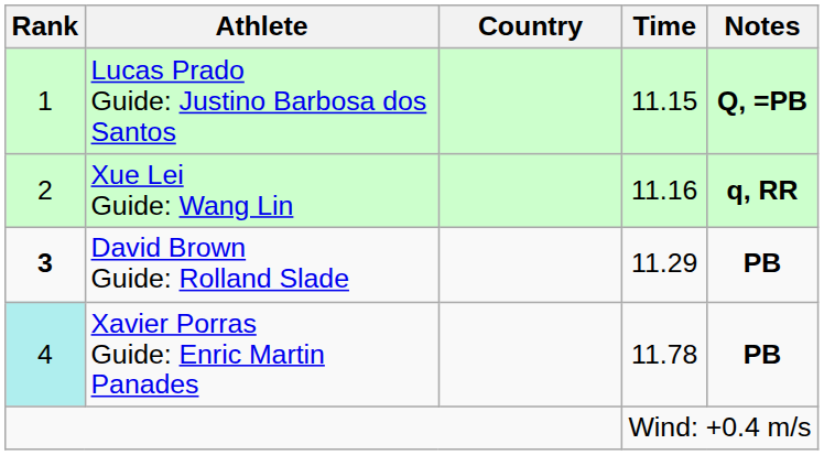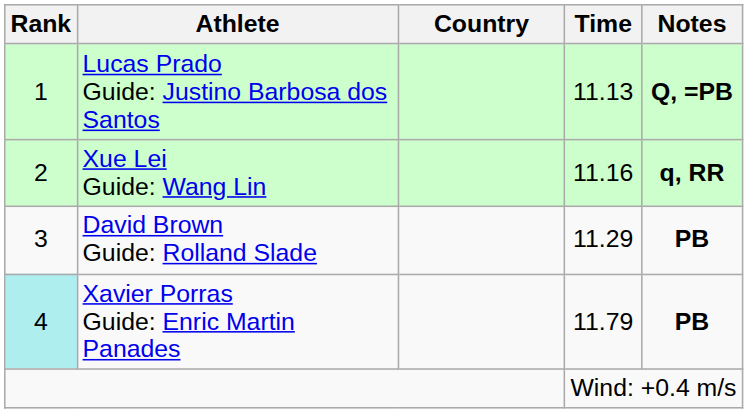 <table class="wikitable sortable" style="text-align:center">
 <tr>
 <th>Rank</th>
 <th style="width:200px">Athlete</th>
 <th style="width:100px">Country</th>
 <th>Time</th>
 <th>Notes</th>
 </tr>
 <tr style="background:#cfc;">
 <td>1</td>
 <td style="text-align:left;"><a href='#'>Lucas Prado</a><br>Guide: <a href='#'>Justino Barbosa dos Santos</a></td>
 <td style="text-align:left;"></td>
-<td>11.15</td>
+<td>11.13</td>
 <td><strong>Q, =PB</strong></td>
 </tr>
 <tr style="background:#cfc;">
 <td>2</td>
 <td style="text-align:left;"><a href='#'>Xue Lei</a><br>Guide: <a href='#'>Wang Lin</a></td>
 <td style="text-align:left;"></td>
 <td>11.16</td>
 <td><strong>q, RR</strong></td>
 </tr>
 <tr>
-<td><strong>3</strong></td>
+<td>3</td>
 <td style="text-align:left;"><a href='#'>David Brown</a><br>Guide: <a href='#'>Rolland Slade</a></td>
 <td style="text-align:left;"></td>
 <td>11.29</td>
 <td><strong>PB</strong></td>
 </tr>
 <tr>
 <td style="background: paleturquoise;">4</td>
 <td style="text-align:left;"><a href='#'>Xavier Porras</a><br>Guide: <a href='#'>Enric Martin Panades</a></td>
 <td style="text-align:left;"></td>
-<td>11.78</td>
+<td>11.79</td>
 <td><strong>PB</strong></td>
 </tr>
 <tr class="sortbottom">
 <td colspan="3"></td>
 <td colspan="2">Wind: +0.4 m/s</td>
 </tr>
 </table>
